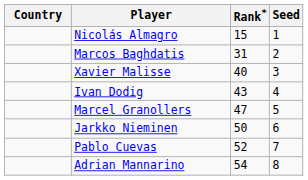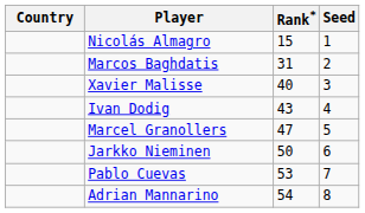 <table class="wikitable" border="1">
 <tr>
 <th width="70">Country</th>
 <th width="175">Player</th>
 <th>Rank<sup>*</sup></th>
 <th>Seed</th>
 </tr>
 <tr>
 <td></td>
 <td><a href='#'>Nicolás Almagro</a></td>
 <td>15</td>
 <td>1</td>
 </tr>
 <tr>
 <td></td>
 <td><a href='#'>Marcos Baghdatis</a></td>
 <td>31</td>
 <td>2</td>
 </tr>
 <tr>
 <td></td>
 <td><a href='#'>Xavier Malisse</a></td>
 <td>40</td>
 <td>3</td>
 </tr>
 <tr>
 <td></td>
 <td><a href='#'>Ivan Dodig</a></td>
 <td>43</td>
 <td>4</td>
 </tr>
 <tr>
 <td></td>
 <td><a href='#'>Marcel Granollers</a></td>
 <td>47</td>
 <td>5</td>
 </tr>
 <tr>
 <td></td>
 <td><a href='#'>Jarkko Nieminen</a></td>
 <td>50</td>
 <td>6</td>
 </tr>
 <tr>
 <td></td>
 <td><a href='#'>Pablo Cuevas</a></td>
-<td>52</td>
+<td>53</td>
 <td>7</td>
 </tr>
 <tr>
 <td></td>
 <td><a href='#'>Adrian Mannarino</a></td>
 <td>54</td>
 <td>8</td>
 </tr>
 </table>
